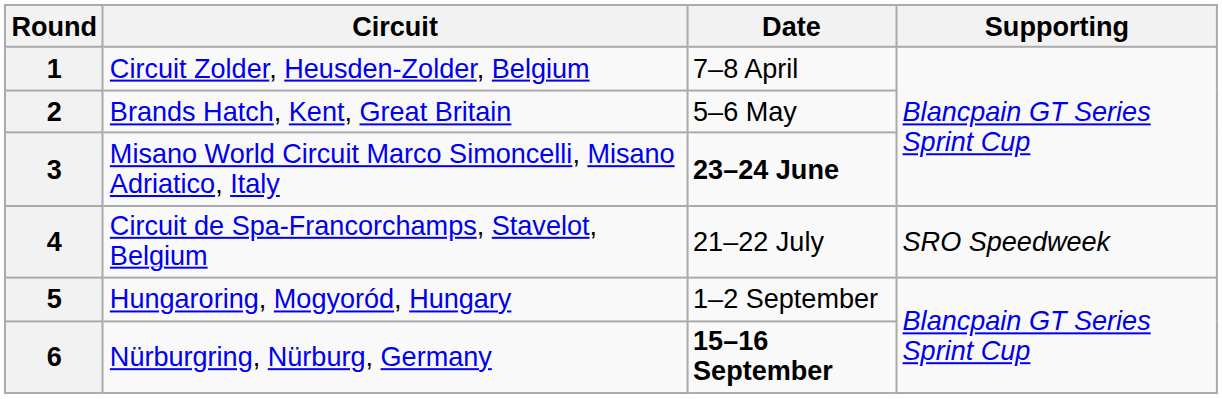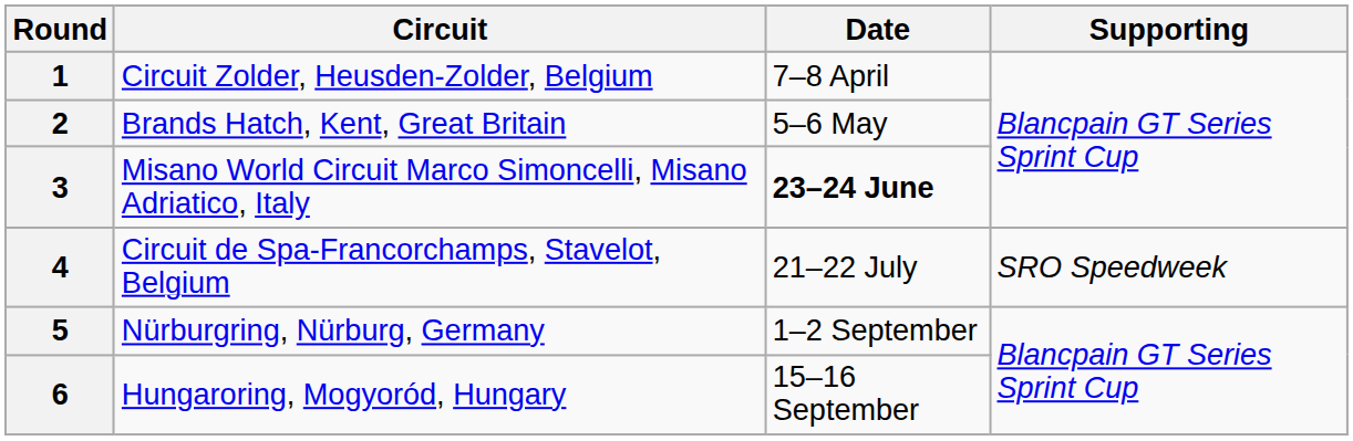 <table class="wikitable" style="font-size: 85%;">
 <tr>
 <th>Round</th>
 <th>Circuit</th>
 <th>Date</th>
 <th>Supporting</th>
 </tr>
 <tr>
 <th>1</th>
 <td> <a href='#'>Circuit Zolder</a>, <a href='#'>Heusden-Zolder</a>, <a href='#'>Belgium</a></td>
 <td>7–8 April</td>
 <td rowspan=3><em><a href='#'>Blancpain GT Series Sprint Cup</a></em></td>
 </tr>
 <tr>
 <th>2</th>
 <td> <a href='#'>Brands Hatch</a>, <a href='#'>Kent</a>, <a href='#'>Great Britain</a></td>
 <td>5–6 May</td>
 </tr>
 <tr>
 <th>3</th>
 <td> <a href='#'>Misano World Circuit Marco Simoncelli</a>, <a href='#'>Misano Adriatico</a>, <a href='#'>Italy</a></td>
 <td><strong>23–24 June</strong></td>
 </tr>
 <tr>
 <th>4</th>
 <td> <a href='#'>Circuit de Spa-Francorchamps</a>, <a href='#'>Stavelot</a>, <a href='#'>Belgium</a></td>
 <td>21–22 July</td>
 <td><em>SRO Speedweek</em></td>
 </tr>
 <tr>
 <th>5</th>
-<td> <a href='#'>Hungaroring</a>, <a href='#'>Mogyoród</a>, <a href='#'>Hungary</a></td>
+<td> <a href='#'>Nürburgring</a>, <a href='#'>Nürburg</a>, <a href='#'>Germany</a></td>
 <td>1–2 September</td>
 <td rowspan=2><em><a href='#'>Blancpain GT Series Sprint Cup</a></em></td>
 </tr>
 <tr>
 <th>6</th>
-<td> <a href='#'>Nürburgring</a>, <a href='#'>Nürburg</a>, <a href='#'>Germany</a></td>
-<td><strong>15–16 September</strong></td>
+<td> <a href='#'>Hungaroring</a>, <a href='#'>Mogyoród</a>, <a href='#'>Hungary</a></td>
+<td>15–16 September</td>
 </tr>
 </table>
